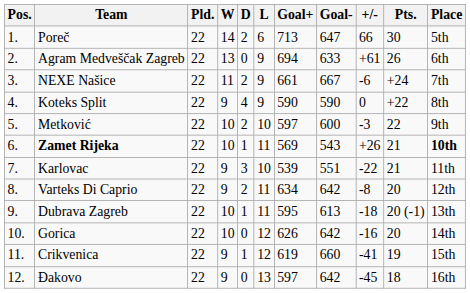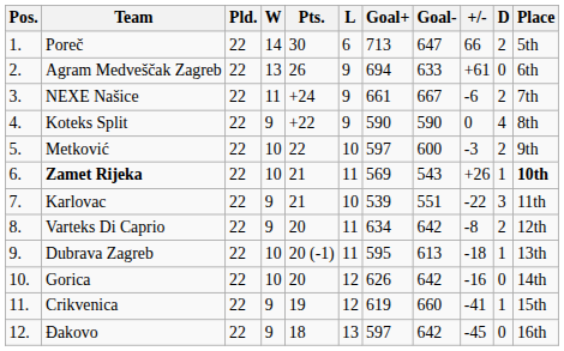 <table class="wikitable">
 <tr>
 <th>Pos.</th>
 <th>Team</th>
 <th>Pld.</th>
 <th>W</th>
-<th>D</th>
+<th>Pts.</th>
 <th>L</th>
 <th>Goal+</th>
 <th>Goal-</th>
 <th>+/-</th>
-<th>Pts.</th>
+<th>D</th>
 <th>Place</th>
 </tr>
 <tr style="background:"#ffffdd";">
 <td>1.</td>
 <td>Poreč</td>
 <td>22</td>
 <td>14</td>
-<td>2</td>
+<td>30</td>
 <td>6</td>
 <td>713</td>
 <td>647</td>
 <td>66</td>
-<td>30</td>
+<td>2</td>
 <td>5th</td>
 </tr>
 <tr style="background:"#ffffdd";">
 <td>2.</td>
 <td>Agram Medveščak Zagreb</td>
 <td>22</td>
 <td>13</td>
-<td>0</td>
+<td>26</td>
 <td>9</td>
 <td>694</td>
 <td>633</td>
 <td>+61</td>
-<td>26</td>
+<td>0</td>
 <td>6th</td>
 </tr>
 <tr style="background:"#ffffdd";">
 <td>3.</td>
 <td>NEXE Našice</td>
 <td>22</td>
 <td>11</td>
-<td>2</td>
+<td>+24</td>
 <td>9</td>
 <td>661</td>
 <td>667</td>
 <td>-6</td>
-<td>+24</td>
+<td>2</td>
 <td>7th</td>
 </tr>
 <tr style="background:"#ffffdd";">
 <td>4.</td>
 <td>Koteks Split</td>
 <td>22</td>
 <td>9</td>
-<td>4</td>
+<td>+22</td>
 <td>9</td>
 <td>590</td>
 <td>590</td>
 <td>0</td>
-<td>+22</td>
+<td>4</td>
 <td>8th</td>
 </tr>
 <tr style="background:"#ffffdd";">
 <td>5.</td>
 <td>Metković</td>
 <td>22</td>
 <td>10</td>
-<td>2</td>
+<td>22</td>
 <td>10</td>
 <td>597</td>
 <td>600</td>
 <td>-3</td>
-<td>22</td>
+<td>2</td>
 <td>9th</td>
 </tr>
 <tr style="background:"#ffffdd";">
 <td>6.</td>
 <td><strong>Zamet Rijeka</strong></td>
 <td>22</td>
 <td>10</td>
-<td>1</td>
+<td>21</td>
 <td>11</td>
 <td>569</td>
 <td>543</td>
 <td>+26</td>
-<td>21</td>
+<td>1</td>
 <td><strong>10th</strong></td>
 </tr>
 <tr style="background:"#ffffdd";">
 <td>7.</td>
 <td>Karlovac</td>
 <td>22</td>
 <td>9</td>
-<td>3</td>
+<td>21</td>
 <td>10</td>
 <td>539</td>
 <td>551</td>
 <td>-22</td>
-<td>21</td>
+<td>3</td>
 <td>11th</td>
 </tr>
 <tr style="background:"#ffffdd";">
 <td>8.</td>
 <td>Varteks Di Caprio</td>
 <td>22</td>
 <td>9</td>
-<td>2</td>
+<td>20</td>
 <td>11</td>
 <td>634</td>
 <td>642</td>
 <td>-8</td>
-<td>20</td>
+<td>2</td>
 <td>12th</td>
 </tr>
 <tr style="background:"#ffffdd";">
 <td>9.</td>
 <td>Dubrava Zagreb</td>
 <td>22</td>
 <td>10</td>
-<td>1</td>
+<td>20 (-1)</td>
 <td>11</td>
 <td>595</td>
 <td>613</td>
 <td>-18</td>
-<td>20 (-1)</td>
+<td>1</td>
 <td>13th</td>
 </tr>
 <tr style="background:"#ffffdd";">
 <td>10.</td>
 <td>Gorica</td>
 <td>22</td>
 <td>10</td>
-<td>0</td>
+<td>20</td>
 <td>12</td>
 <td>626</td>
 <td>642</td>
 <td>-16</td>
-<td>20</td>
+<td>0</td>
 <td>14th</td>
 </tr>
 <tr style="background:"#ffffdd";">
 <td>11.</td>
 <td>Crikvenica</td>
 <td>22</td>
 <td>9</td>
-<td>1</td>
+<td>19</td>
 <td>12</td>
 <td>619</td>
 <td>660</td>
 <td>-41</td>
-<td>19</td>
+<td>1</td>
 <td>15th</td>
 </tr>
 <tr style="background:"#ffffdd";">
 <td>12.</td>
 <td>Đakovo</td>
 <td>22</td>
 <td>9</td>
-<td>0</td>
+<td>18</td>
 <td>13</td>
 <td>597</td>
 <td>642</td>
 <td>-45</td>
-<td>18</td>
+<td>0</td>
 <td>16th</td>
 </tr>
 </table>
